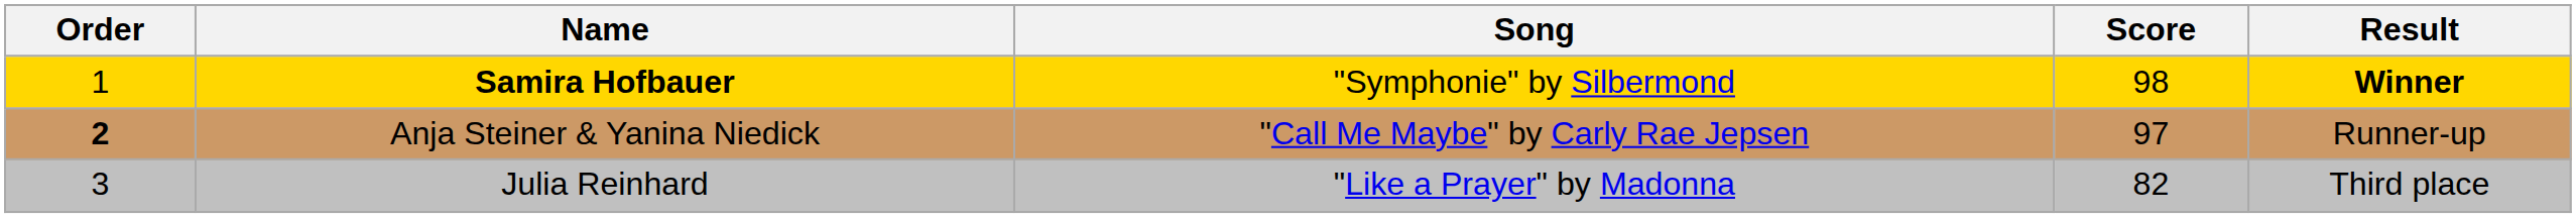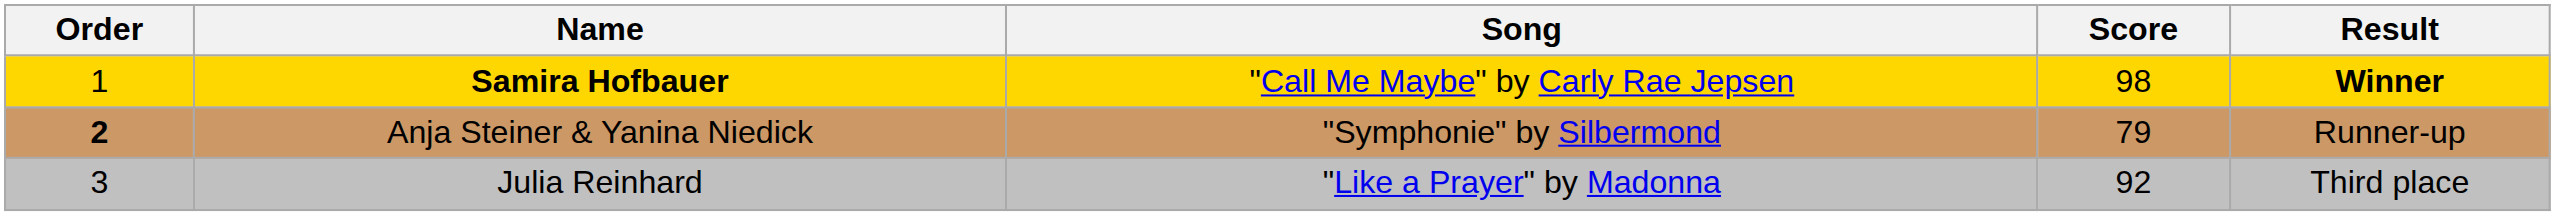 <table class="wikitable sortable collapsed" style="text-align:center; width:80%;">
 <tr style="text-align:Center; background:#cc;">
 <th>Order</th>
 <th>Name</th>
 <th>Song</th>
 <th>Score</th>
 <th>Result</th>
 </tr>
 <tr style="background:gold">
 <td>1</td>
 <td><strong>Samira Hofbauer</strong></td>
-<td>"Symphonie" by <a href='#'>Silbermond</a></td>
+<td>"<a href='#'>Call Me Maybe</a>" by <a href='#'>Carly Rae Jepsen</a></td>
 <td>98</td>
 <td><strong>Winner</strong></td>
 </tr>
 <tr style="background:#c96">
 <td><strong>2</strong></td>
 <td>Anja Steiner & Yanina Niedick</td>
-<td>"<a href='#'>Call Me Maybe</a>" by <a href='#'>Carly Rae Jepsen</a></td>
-<td>97</td>
+<td>"Symphonie" by <a href='#'>Silbermond</a></td>
+<td>79</td>
 <td>Runner-up</td>
 </tr>
 <tr style="background:silver">
 <td>3</td>
 <td>Julia Reinhard</td>
 <td>"<a href='#'>Like a Prayer</a>" by <a href='#'>Madonna</a></td>
-<td>82</td>
+<td>92</td>
 <td>Third place</td>
 </tr>
 <tr>
 </tr>
 </table>
